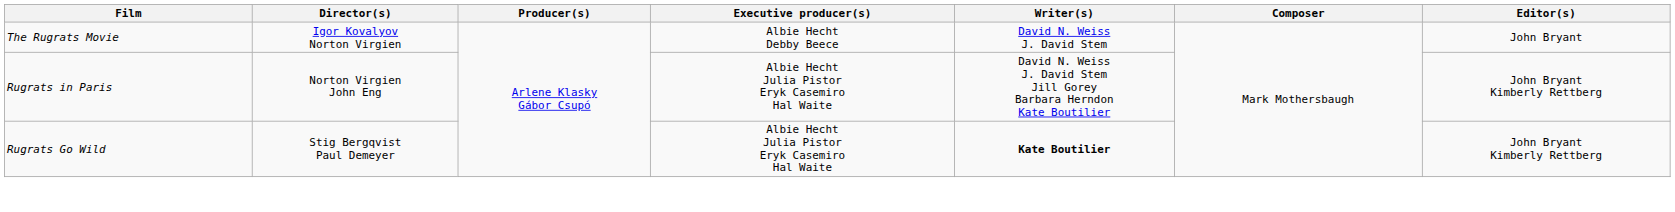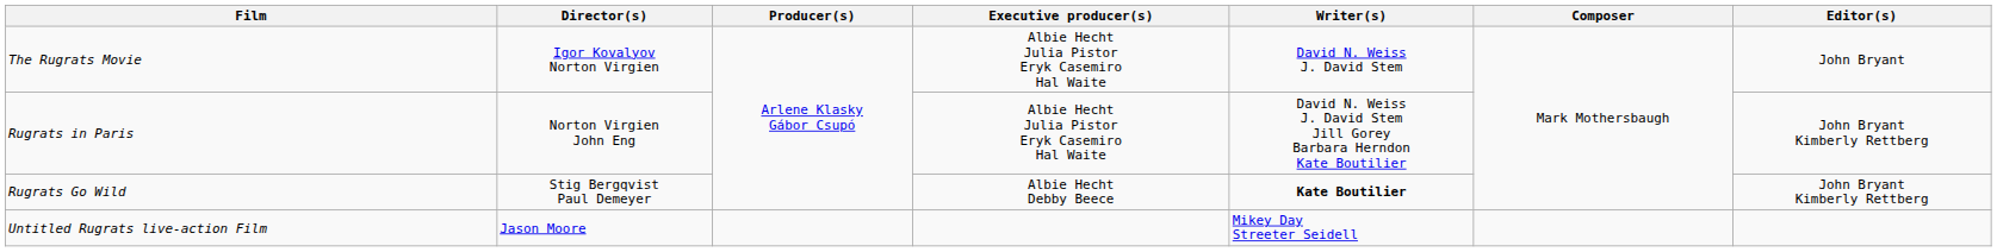 <table class="wikitable" style="width:100%;">
 <tr>
 <th style="text-align:center;">Film</th>
 <th style="text-align:center;">Director(s)</th>
 <th style="text-align:center;">Producer(s)</th>
 <th style="text-align:center;">Executive producer(s)</th>
 <th style="text-align:center;">Writer(s)</th>
 <th style="text-align:center;">Composer</th>
 <th style="text-align:center;">Editor(s)</th>
 </tr>
 <tr>
 <td><em>The Rugrats Movie</em></td>
 <td style="text-align:center;"><a href='#'>Igor Kovalyov</a> <br>Norton Virgien</td>
 <td rowspan="3" style="text-align:center;"><a href='#'>Arlene Klasky</a> <br><a href='#'>Gábor Csupó</a></td>
-<td style="text-align:center;">Albie Hecht <br>Debby Beece</td>
+<td style="text-align:center;">Albie Hecht <br>Julia Pistor <br>Eryk Casemiro <br>Hal Waite</td>
 <td style="text-align:center;"><a href='#'>David N. Weiss</a> <br>J. David Stem</td>
 <td rowspan="3" style="text-align:center;">Mark Mothersbaugh</td>
 <td style="text-align:center;">John Bryant</td>
 </tr>
 <tr>
 <td><em>Rugrats in Paris</em></td>
 <td style="text-align:center;">Norton Virgien <br>John Eng</td>
 <td style="text-align:center;">Albie Hecht <br>Julia Pistor <br>Eryk Casemiro <br>Hal Waite</td>
 <td style="text-align:center;">David N. Weiss <br>J. David Stem <br>Jill Gorey <br>Barbara Herndon <br><a href='#'>Kate Boutilier</a></td>
 <td style="text-align:center;">John Bryant<br>Kimberly Rettberg</td>
 </tr>
 <tr>
 <td><em>Rugrats Go Wild</em></td>
 <td style="text-align:center;">Stig Bergqvist <br>Paul Demeyer</td>
-<td style="text-align:center;">Albie Hecht <br>Julia Pistor <br>Eryk Casemiro <br>Hal Waite</td>
+<td style="text-align:center;">Albie Hecht <br>Debby Beece</td>
 <td style="text-align:center;"><strong>Kate Boutilier</strong></td>
 <td style="text-align:center;">John Bryant <br>Kimberly Rettberg</td>
 </tr>
+<tr>
+<td><em>Untitled Rugrats live-action Film</em></td>
+<td><a href='#'>Jason Moore</a></td>
+<td></td>
+<td></td>
+<td><a href='#'>Mikey Day</a><br><a href='#'>Streeter Seidell</a></td>
+<td></td>
+<td></td>
+</tr>
 </table>
